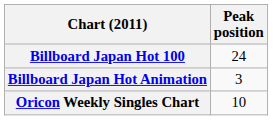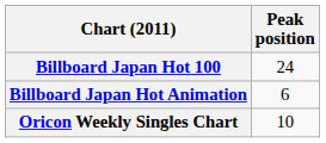 <table class="wikitable plainrowheaders" style="text-align:center;">
 <tr>
 <th>Chart (2011)</th>
 <th>Peak<br>position</th>
 </tr>
 <tr>
 <th scope="row"><a href='#'>Billboard Japan Hot 100</a></th>
 <td>24</td>
 </tr>
 <tr>
 <th scope="row"><a href='#'>Billboard Japan Hot Animation</a></th>
-<td>3</td>
+<td>6</td>
 </tr>
 <tr>
 <th scope="row"><a href='#'>Oricon</a> Weekly Singles Chart</th>
 <td>10</td>
 </tr>
 </table>
